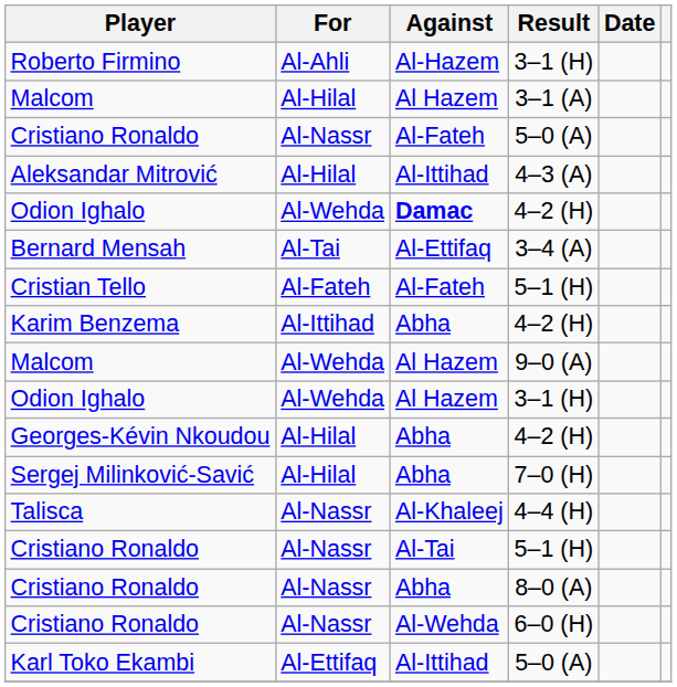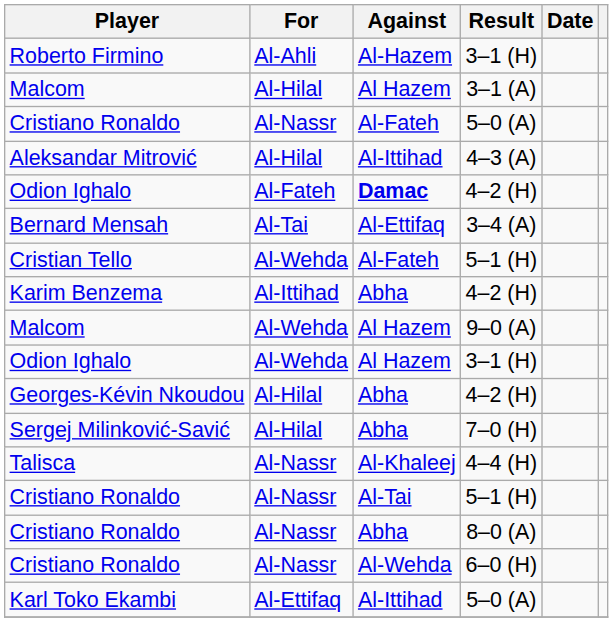 <table class="wikitable">
 <tr>
 <th>Player</th>
 <th>For</th>
 <th>Against</th>
 <th style="text-align:center">Result</th>
 <th>Date</th>
 <th></th>
 </tr>
 <tr>
 <td> <a href='#'>Roberto Firmino</a></td>
 <td><a href='#'>Al-Ahli</a></td>
 <td><a href='#'>Al-Hazem</a></td>
 <td style="text-align:center;">3–1 (H)</td>
 <td></td>
 <td></td>
 </tr>
 <tr>
 <td> <a href='#'>Malcom</a></td>
 <td><a href='#'>Al-Hilal</a></td>
 <td><a href='#'>Al Hazem</a></td>
 <td style="text-align:center;">3–1 (A)</td>
 <td></td>
 <td></td>
 </tr>
 <tr>
 <td> <a href='#'>Cristiano Ronaldo</a></td>
 <td><a href='#'>Al-Nassr</a></td>
 <td><a href='#'>Al-Fateh</a></td>
 <td style="text-align:center;">5–0 (A)</td>
 <td></td>
 <td></td>
 </tr>
 <tr>
 <td> <a href='#'>Aleksandar Mitrović</a></td>
 <td><a href='#'>Al-Hilal</a></td>
 <td><a href='#'>Al-Ittihad</a></td>
 <td style="text-align:center;">4–3 (A)</td>
 <td></td>
 <td></td>
 </tr>
 <tr>
 <td> <a href='#'>Odion Ighalo</a></td>
-<td><a href='#'>Al-Wehda</a></td>
+<td><a href='#'>Al-Fateh</a></td>
 <td><strong><a href='#'>Damac</a></strong></td>
 <td style="text-align:center;">4–2 (H)</td>
 <td></td>
 <td></td>
 </tr>
 <tr>
 <td> <a href='#'>Bernard Mensah</a></td>
 <td><a href='#'>Al-Tai</a></td>
 <td><a href='#'>Al-Ettifaq</a></td>
 <td style="text-align:center;">3–4 (A)</td>
 <td></td>
 <td></td>
 </tr>
 <tr>
 <td> <a href='#'>Cristian Tello</a></td>
-<td><a href='#'>Al-Fateh</a></td>
+<td><a href='#'>Al-Wehda</a></td>
 <td><a href='#'>Al-Fateh</a></td>
 <td style="text-align:center;">5–1 (H)</td>
 <td></td>
 <td></td>
 </tr>
 <tr>
 <td> <a href='#'>Karim Benzema</a></td>
 <td><a href='#'>Al-Ittihad</a></td>
 <td><a href='#'>Abha</a></td>
 <td style="text-align:center;">4–2 (H)</td>
 <td></td>
 <td></td>
 </tr>
 <tr>
 <td> <a href='#'>Malcom</a></td>
 <td><a href='#'>Al-Wehda</a></td>
 <td><a href='#'>Al Hazem</a></td>
 <td style="text-align:center;">9–0 (A)</td>
 <td></td>
 <td></td>
 </tr>
 <tr>
 <td> <a href='#'>Odion Ighalo</a></td>
 <td><a href='#'>Al-Wehda</a></td>
 <td><a href='#'>Al Hazem</a></td>
 <td style="text-align:center;">3–1 (H)</td>
 <td></td>
 <td></td>
 </tr>
 <tr>
 <td> <a href='#'>Georges-Kévin Nkoudou</a></td>
 <td><a href='#'>Al-Hilal</a></td>
 <td><a href='#'>Abha</a></td>
 <td style="text-align:center;">4–2 (H)</td>
 <td></td>
 <td></td>
 </tr>
 <tr>
 <td> <a href='#'>Sergej Milinković-Savić</a></td>
 <td><a href='#'>Al-Hilal</a></td>
 <td><a href='#'>Abha</a></td>
 <td style="text-align:center;">7–0 (H)</td>
 <td></td>
 <td></td>
 </tr>
 <tr>
 <td> <a href='#'>Talisca</a></td>
 <td><a href='#'>Al-Nassr</a></td>
 <td><a href='#'>Al-Khaleej</a></td>
 <td style="text-align:center;">4–4 (H)</td>
 <td></td>
 <td></td>
 </tr>
 <tr>
 <td> <a href='#'>Cristiano Ronaldo</a></td>
 <td><a href='#'>Al-Nassr</a></td>
 <td><a href='#'>Al-Tai</a></td>
 <td style="text-align:center;">5–1 (H)</td>
 <td></td>
 <td></td>
 </tr>
 <tr>
 <td> <a href='#'>Cristiano Ronaldo</a></td>
 <td><a href='#'>Al-Nassr</a></td>
 <td><a href='#'>Abha</a></td>
 <td style="text-align:center;">8–0 (A)</td>
 <td></td>
 <td></td>
 </tr>
 <tr>
 <td> <a href='#'>Cristiano Ronaldo</a></td>
 <td><a href='#'>Al-Nassr</a></td>
 <td><a href='#'>Al-Wehda</a></td>
 <td style="text-align:center;">6–0 (H)</td>
 <td></td>
 <td></td>
 </tr>
 <tr>
 <td> <a href='#'>Karl Toko Ekambi</a></td>
 <td><a href='#'>Al-Ettifaq</a></td>
 <td><a href='#'>Al-Ittihad</a></td>
 <td style="text-align:center;">5–0 (A)</td>
 <td></td>
 <td></td>
 </tr>
 <tr>
 </tr>
 </table>
